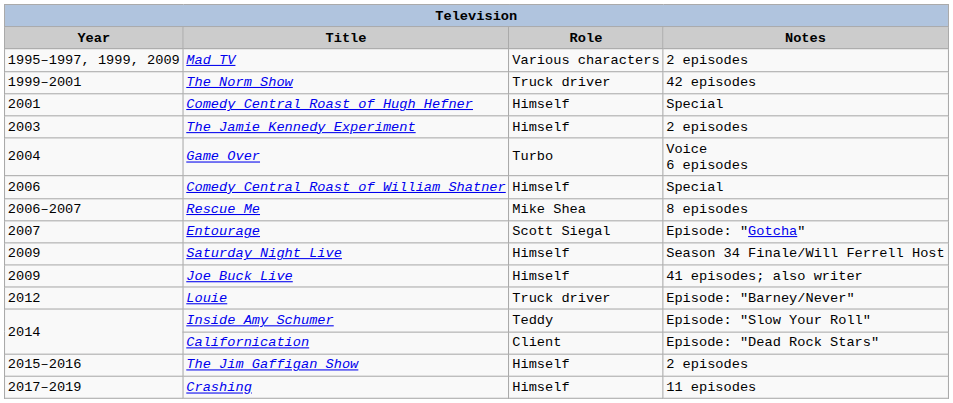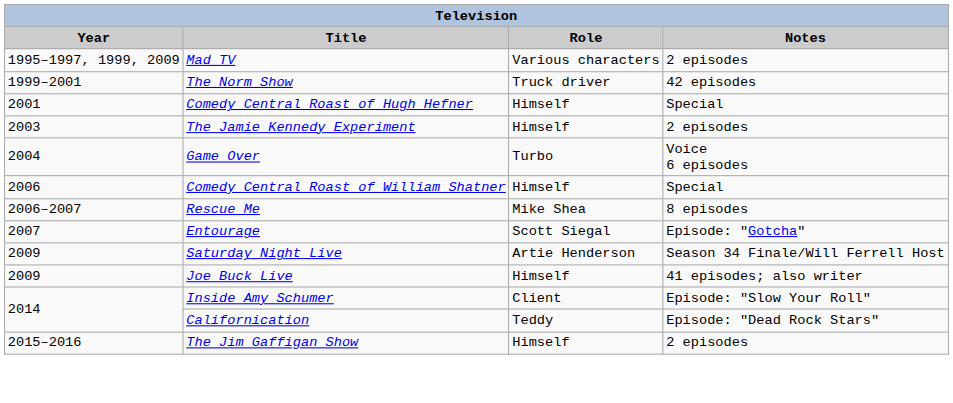 <table class="wikitable">
 <tr>
 <th colspan=4 style="background:#B0C4DE;">Television</th>
 </tr>
 <tr>
 <th style="background: #CCCCCC;">Year</th>
 <th style="background: #CCCCCC;">Title</th>
 <th style="background: #CCCCCC;">Role</th>
 <th style="background: #CCCCCC;">Notes</th>
 </tr>
 <tr>
 <td>1995–1997, 1999, 2009</td>
 <td><em><a href='#'>Mad TV</a></em></td>
 <td>Various characters</td>
 <td>2 episodes</td>
 </tr>
 <tr>
 <td>1999–2001</td>
 <td><em><a href='#'>The Norm Show</a></em></td>
 <td>Truck driver</td>
 <td>42 episodes</td>
 </tr>
 <tr>
 <td>2001</td>
 <td><em><a href='#'>Comedy Central Roast of Hugh Hefner</a></em></td>
 <td>Himself</td>
 <td>Special</td>
 </tr>
 <tr>
 <td>2003</td>
 <td><em><a href='#'>The Jamie Kennedy Experiment</a></em></td>
 <td>Himself</td>
 <td>2 episodes</td>
 </tr>
 <tr>
 <td>2004</td>
 <td><em><a href='#'>Game Over</a></em></td>
 <td>Turbo</td>
 <td>Voice<br>6 episodes</td>
 </tr>
 <tr>
 <td>2006</td>
 <td><em><a href='#'>Comedy Central Roast of William Shatner</a></em></td>
 <td>Himself</td>
 <td>Special</td>
 </tr>
 <tr>
 <td>2006–2007</td>
 <td><em><a href='#'>Rescue Me</a></em></td>
 <td>Mike Shea</td>
 <td>8 episodes</td>
 </tr>
 <tr>
 <td>2007</td>
 <td><em><a href='#'>Entourage</a></em></td>
 <td>Scott Siegal</td>
 <td>Episode: "<a href='#'>Gotcha</a>"</td>
 </tr>
 <tr>
 <td>2009</td>
 <td><em><a href='#'>Saturday Night Live</a></em></td>
-<td>Himself</td>
+<td>Artie Henderson</td>
 <td>Season 34 Finale/Will Ferrell Host</td>
 </tr>
 <tr>
 <td>2009</td>
 <td><em><a href='#'>Joe Buck Live</a></em></td>
 <td>Himself</td>
 <td>41 episodes; also writer</td>
 </tr>
 <tr>
-<td>2012</td>
-<td><em><a href='#'>Louie</a></em></td>
-<td>Truck driver</td>
-<td>Episode: "Barney/Never"</td>
-</tr>
-<tr>
 <td rowspan="2">2014</td>
 <td><em><a href='#'>Inside Amy Schumer</a></em></td>
-<td>Teddy</td>
+<td>Client</td>
 <td>Episode: "Slow Your Roll"</td>
 </tr>
 <tr>
 <td><em><a href='#'>Californication</a></em></td>
-<td>Client</td>
+<td>Teddy</td>
 <td>Episode: "Dead Rock Stars"</td>
 </tr>
 <tr>
 <td>2015–2016</td>
 <td><em><a href='#'>The Jim Gaffigan Show</a></em></td>
 <td>Himself</td>
 <td>2 episodes</td>
 </tr>
-<tr>
-<td>2017–2019</td>
-<td><em><a href='#'>Crashing</a></em></td>
-<td>Himself</td>
-<td>11 episodes</td>
-</tr>
 </table>
